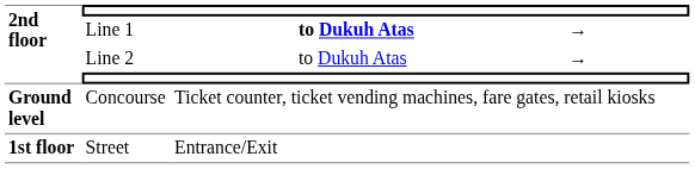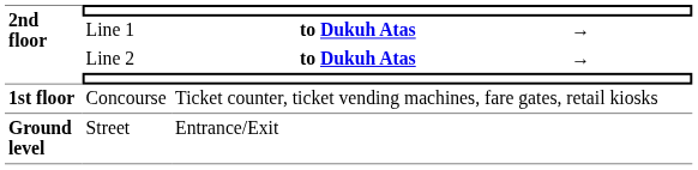 <table cellspacing="0" cellpadding="3" border="0">
 <tr>
 <td rowspan="4" width="60" valign="top" style="border-top:solid 1px gray;border-bottom:solid 1px gray;"><strong>2nd floor</strong></td>
 <td colspan="4" style="border-top:solid 2px black;border-right:solid 2px black;border-left:solid 2px black;border-bottom:solid 2px black;"></td>
 </tr>
 <tr>
 <td width="70">Line 1</td>
 <td width="100"></td>
 <td width="225" valign="top"><strong> to <a href='#'>Dukuh Atas</a></strong></td>
 <td> →</td>
 </tr>
 <tr>
 <td>Line 2</td>
 <td></td>
-<td valign="top"> to <a href='#'>Dukuh Atas</a></td>
+<td valign="top"><strong> to <a href='#'>Dukuh Atas</a></strong></td>
 <td width="100"> →</td>
 </tr>
 <tr>
 <td colspan="4" style="border:solid 2px black;"></td>
 </tr>
 <tr>
-<td valign="top" style="border-bottom:solid 1px gray;"><strong>Ground level</strong></td>
+<td valign="top" style="border-bottom:solid 1px gray;"><strong>1st floor</strong></td>
 <td valign="top" style="border-bottom:solid 1px gray;">Concourse</td>
 <td colspan="3" valign="top" style="border-bottom:solid 1px gray;">Ticket counter, ticket vending machines, fare gates, retail kiosks</td>
 </tr>
 <tr>
-<td valign="top" style="border-bottom:solid 1px gray;"><strong>1st floor</strong></td>
+<td valign="top" style="border-bottom:solid 1px gray;"><strong>Ground level</strong></td>
 <td valign="top" style="border-bottom:solid 1px gray;">Street</td>
 <td colspan="3" valign="top" style="border-bottom:solid 1px gray;">Entrance/Exit</td>
 </tr>
 </table>
